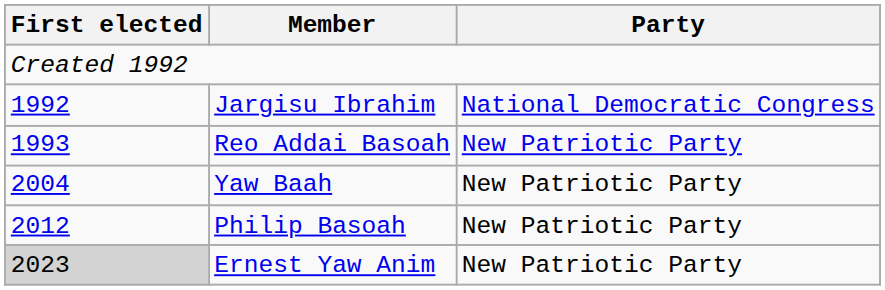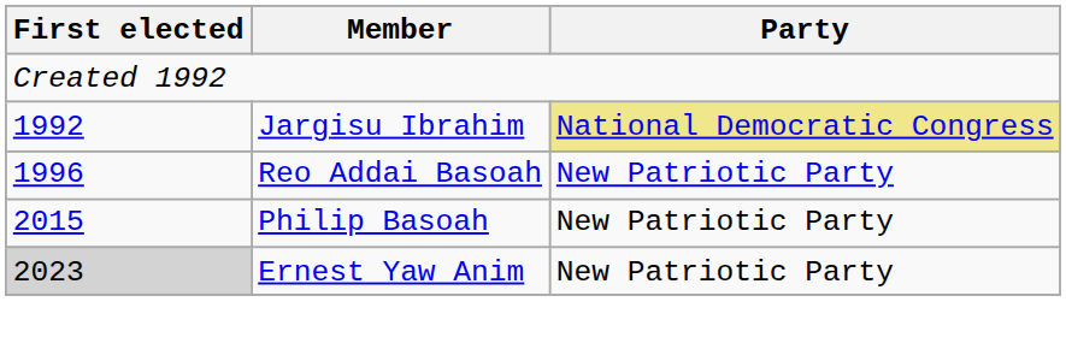 <table class="wikitable">
 <tr>
 <th>First elected</th>
 <th>Member</th>
 <th>Party</th>
 </tr>
 <tr>
 <td colspan=3><em>Created 1992</em></td>
 </tr>
 <tr>
 <td><a href='#'>1992</a></td>
 <td><a href='#'>Jargisu Ibrahim</a></td>
-<td><a href='#'>National Democratic Congress</a></td>
+<td style="background: khaki;"><a href='#'>National Democratic Congress</a></td>
 </tr>
 <tr>
-<td><a href='#'>1993</a></td>
+<td><a href='#'>1996</a></td>
 <td><a href='#'>Reo Addai Basoah</a></td>
 <td><a href='#'>New Patriotic Party</a></td>
 </tr>
 <tr>
-<td><a href='#'>2004</a></td>
-<td><a href='#'>Yaw Baah</a></td>
-<td>New Patriotic Party</td>
-</tr>
-<tr>
-<td><a href='#'>2012</a></td>
+<td><a href='#'>2015</a></td>
 <td><a href='#'>Philip Basoah</a></td>
 <td>New Patriotic Party</td>
 </tr>
 <tr>
 <td style="background: lightgrey;">2023</td>
 <td><a href='#'>Ernest Yaw Anim</a></td>
 <td>New Patriotic Party</td>
 </tr>
 </table>
